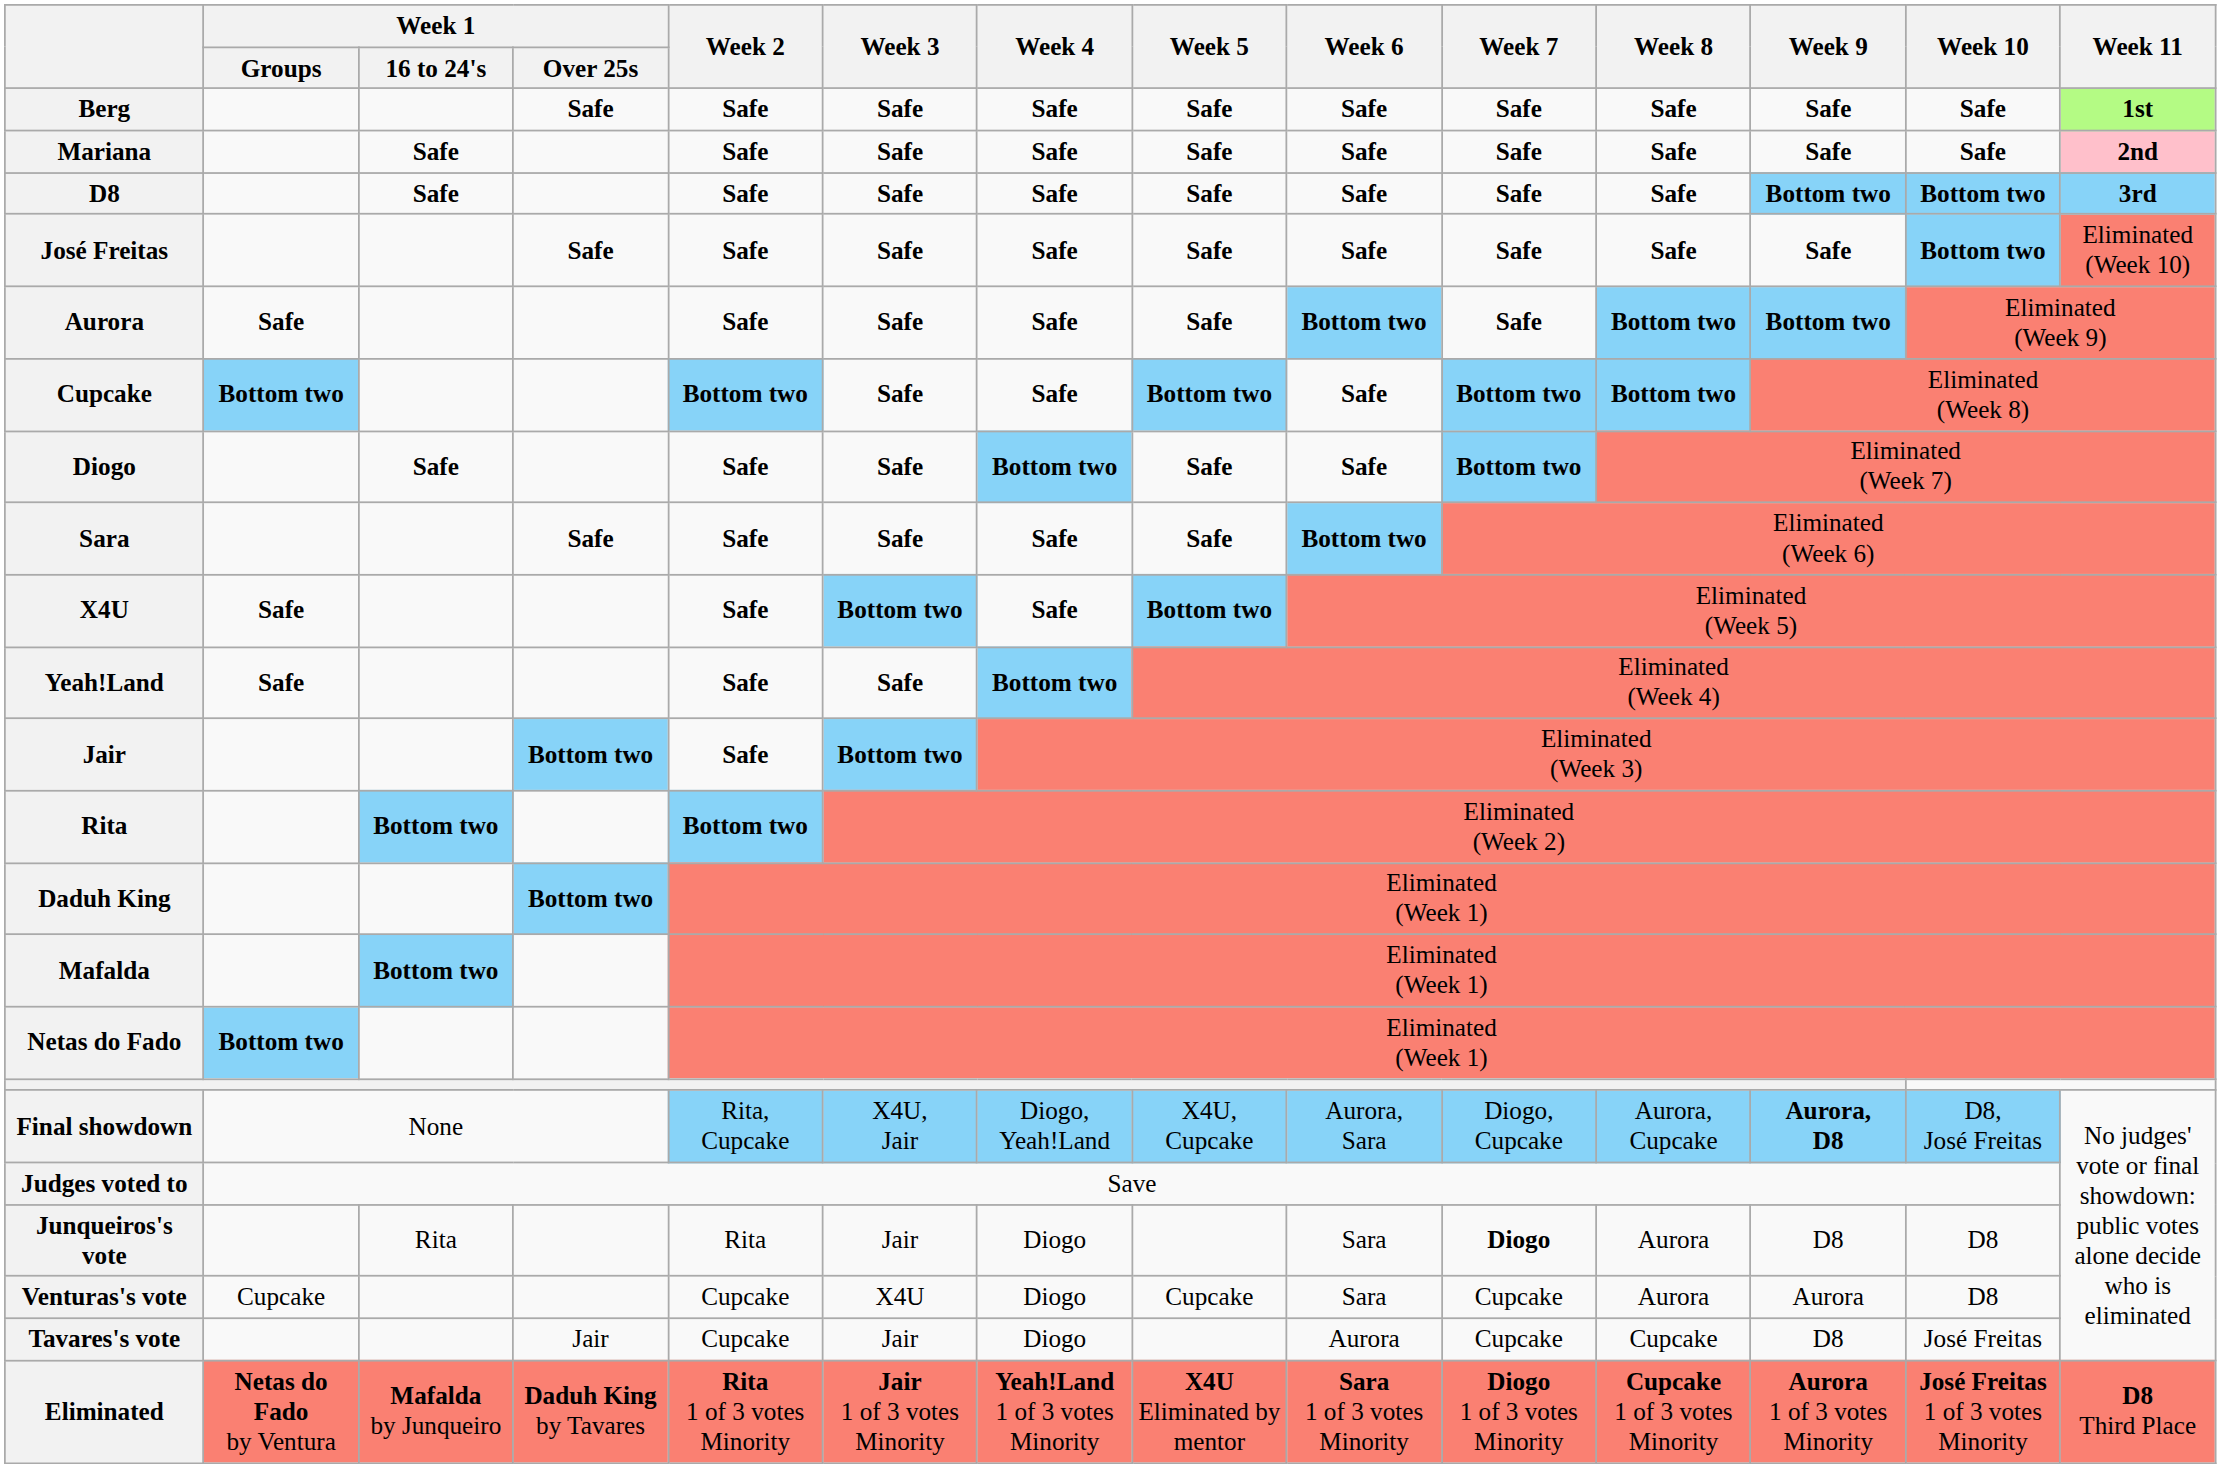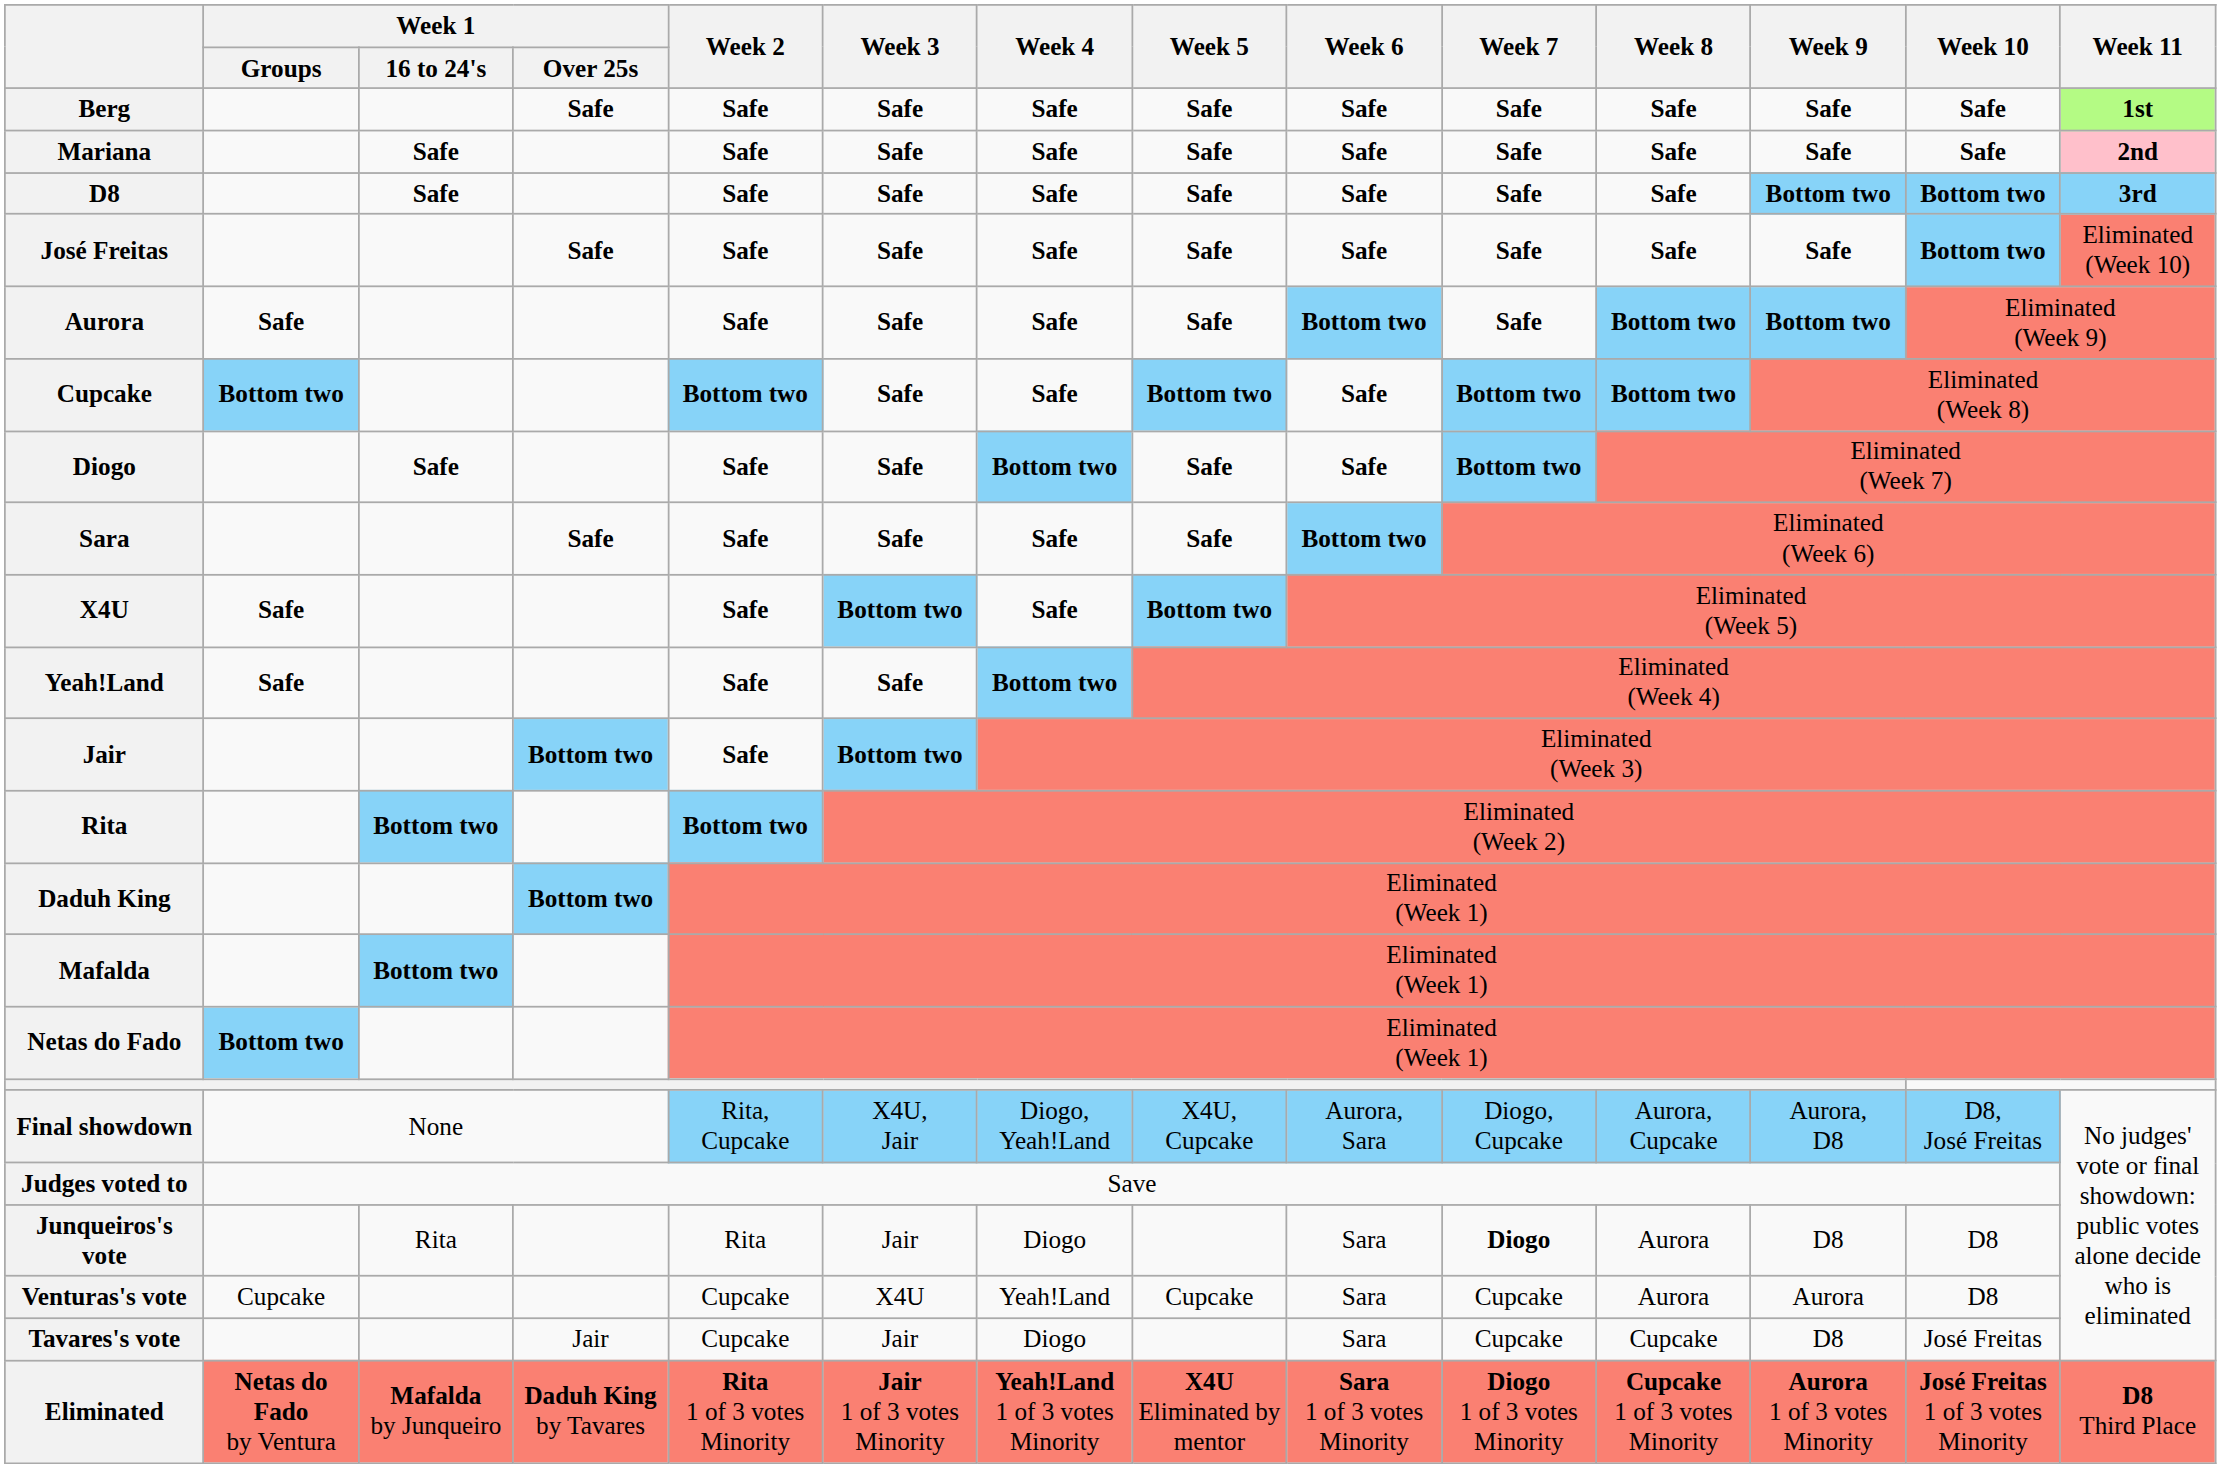 <table class="wikitable" style="text-align:center; font-size:89%">
 <tr>
 <th rowspan="2" style="width: 9%;"></th>
 <th colspan="3">Week 1</th>
 <th rowspan="2" style="width: 7%;">Week 2</th>
 <th rowspan="2" style="width: 7%;">Week 3</th>
 <th rowspan="2" style="width: 7%;">Week 4</th>
 <th rowspan="2" style="width: 7%;">Week 5</th>
 <th rowspan="2" style="width: 7%;">Week 6</th>
 <th rowspan="2" style="width: 7%;">Week 7</th>
 <th rowspan="2" style="width: 7%;">Week 8</th>
 <th rowspan="2" style="width: 7%;">Week 9</th>
 <th rowspan="2" style="width: 7%;">Week 10</th>
 <th rowspan="2" style="width: 7%;">Week 11</th>
 </tr>
 <tr>
 <th style="width: 7%;">Groups</th>
 <th style="width: 7%;">16 to 24's</th>
 <th style="width: 7%;">Over 25s</th>
 </tr>
 <tr>
 <th scope="row">Berg</th>
 <td></td>
 <td></td>
 <td><strong>Safe</strong></td>
 <td><strong>Safe</strong></td>
 <td><strong>Safe</strong></td>
 <td><strong>Safe</strong></td>
 <td><strong>Safe</strong></td>
 <td><strong>Safe</strong></td>
 <td><strong>Safe</strong></td>
 <td><strong>Safe</strong></td>
 <td><strong>Safe</strong></td>
 <td><strong>Safe</strong></td>
 <td style="background:#B4FB84;"><strong>1st</strong></td>
 </tr>
 <tr>
 <th scope="row">Mariana</th>
 <td></td>
 <td><strong>Safe</strong></td>
 <td></td>
 <td><strong>Safe</strong></td>
 <td><strong>Safe</strong></td>
 <td><strong>Safe</strong></td>
 <td><strong>Safe</strong></td>
 <td><strong>Safe</strong></td>
 <td><strong>Safe</strong></td>
 <td><strong>Safe</strong></td>
 <td><strong>Safe</strong></td>
 <td><strong>Safe</strong></td>
 <td style="background:pink;"><strong>2nd</strong></td>
 </tr>
 <tr>
 <th scope="row">D8</th>
 <td></td>
 <td><strong>Safe</strong></td>
 <td></td>
 <td><strong>Safe</strong></td>
 <td><strong>Safe</strong></td>
 <td><strong>Safe</strong></td>
 <td><strong>Safe</strong></td>
 <td><strong>Safe</strong></td>
 <td><strong>Safe</strong></td>
 <td><strong>Safe</strong></td>
 <td style="background:#87D3F8"><strong>Bottom two</strong></td>
 <td style="background:#87D3F8"><strong>Bottom two</strong></td>
 <td style="background:#87D3F8;"><strong>3rd</strong></td>
 </tr>
 <tr>
 <th scope="row">José Freitas</th>
 <td></td>
 <td></td>
 <td><strong>Safe</strong></td>
 <td><strong>Safe</strong></td>
 <td><strong>Safe</strong></td>
 <td><strong>Safe</strong></td>
 <td><strong>Safe</strong></td>
 <td><strong>Safe</strong></td>
 <td><strong>Safe</strong></td>
 <td><strong>Safe</strong></td>
 <td><strong>Safe</strong></td>
 <td style="background:#87D3F8"><strong>Bottom two</strong></td>
 <td colspan="1" style="background:salmon">Eliminated<br>(Week 10)</td>
 </tr>
 <tr>
 <th scope="row">Aurora</th>
 <td><strong>Safe</strong></td>
 <td></td>
 <td></td>
 <td><strong>Safe</strong></td>
 <td><strong>Safe</strong></td>
 <td><strong>Safe</strong></td>
 <td><strong>Safe</strong></td>
 <td style="background:#87D3F8"><strong>Bottom two</strong></td>
 <td><strong>Safe</strong></td>
 <td style="background:#87D3F8"><strong>Bottom two</strong></td>
 <td style="background:#87D3F8"><strong>Bottom two</strong></td>
 <td colspan="2" style="background:salmon">Eliminated<br>(Week 9)</td>
 </tr>
 <tr>
 <th scope="row">Cupcake</th>
 <td style="background:#87D3F8"><strong>Bottom two</strong></td>
 <td></td>
 <td></td>
 <td style="background:#87D3F8"><strong>Bottom two</strong></td>
 <td><strong>Safe</strong></td>
 <td><strong>Safe</strong></td>
 <td style="background:#87D3F8"><strong>Bottom two</strong></td>
 <td><strong>Safe</strong></td>
 <td style="background:#87D3F8"><strong>Bottom two</strong></td>
 <td style="background:#87D3F8"><strong>Bottom two</strong></td>
 <td colspan="3" style="background:salmon">Eliminated<br>(Week 8)</td>
 </tr>
 <tr>
 <th scope="row">Diogo</th>
 <td></td>
 <td><strong>Safe</strong></td>
 <td></td>
 <td><strong>Safe</strong></td>
 <td><strong>Safe</strong></td>
 <td style="background:#87D3F8"><strong>Bottom two</strong></td>
 <td><strong>Safe</strong></td>
 <td><strong>Safe</strong></td>
 <td style="background:#87D3F8"><strong>Bottom two</strong></td>
 <td colspan="4" style="background:salmon">Eliminated<br>(Week 7)</td>
 </tr>
 <tr>
 <th scope="row">Sara</th>
 <td></td>
 <td></td>
 <td><strong>Safe</strong></td>
 <td><strong>Safe</strong></td>
 <td><strong>Safe</strong></td>
 <td><strong>Safe</strong></td>
 <td><strong>Safe</strong></td>
 <td style="background:#87D3F8"><strong>Bottom two</strong></td>
 <td colspan="5" style="background:salmon">Eliminated<br>(Week 6)</td>
 </tr>
 <tr>
 <th scope="row">X4U</th>
 <td><strong>Safe</strong></td>
 <td></td>
 <td></td>
 <td><strong>Safe</strong></td>
 <td style="background:#87D3F8"><strong>Bottom two</strong></td>
 <td><strong>Safe</strong></td>
 <td style="background:#87D3F8"><strong>Bottom two</strong></td>
 <td colspan="6" style="background:salmon">Eliminated<br>(Week 5)</td>
 </tr>
 <tr>
 <th scope="row">Yeah!Land</th>
 <td><strong>Safe</strong></td>
 <td></td>
 <td></td>
 <td><strong>Safe</strong></td>
 <td><strong>Safe</strong></td>
 <td style="background:#87D3F8"><strong>Bottom two</strong></td>
 <td colspan="7" style="background:salmon">Eliminated<br>(Week 4)</td>
 </tr>
 <tr>
 <th scope="row">Jair</th>
 <td></td>
 <td></td>
 <td style="background:#87D3F8"><strong>Bottom two</strong></td>
 <td><strong>Safe</strong></td>
 <td style="background:#87D3F8"><strong>Bottom two</strong></td>
 <td colspan="8" style="background:salmon">Eliminated<br>(Week 3)</td>
 </tr>
 <tr>
 <th scope="row">Rita</th>
 <td></td>
 <td style="background:#87D3F8"><strong>Bottom two</strong></td>
 <td></td>
 <td style="background:#87D3F8"><strong>Bottom two</strong></td>
 <td colspan="9" style="background:salmon">Eliminated<br>(Week 2)</td>
 </tr>
 <tr>
 <th scope="row">Daduh King</th>
 <td></td>
 <td></td>
 <td style="background:#87D3F8"><strong>Bottom two</strong></td>
 <td colspan="10" style="background:salmon">Eliminated<br>(Week 1)</td>
 </tr>
 <tr>
 <th scope="row">Mafalda</th>
 <td></td>
 <td style="background:#87D3F8"><strong>Bottom two</strong></td>
 <td></td>
 <td colspan="10" style="background:salmon">Eliminated<br>(Week 1)</td>
 </tr>
 <tr>
 <th scope="row">Netas do Fado</th>
 <td style="background:#87D3F8"><strong>Bottom two</strong></td>
 <td></td>
 <td></td>
 <td colspan="10" style="background:salmon">Eliminated<br>(Week 1)</td>
 </tr>
 <tr>
 <th colspan="12"></th>
 </tr>
 <tr>
 <th scope="row">Final showdown</th>
 <td colspan=3>None</td>
 <td style="background:#87D3F8">Rita,<br>Cupcake</td>
 <td style="background:#87D3F8">X4U,<br>Jair</td>
 <td style="background:#87D3F8">Diogo,<br>Yeah!Land</td>
 <td style="background:#87D3F8">X4U,<br>Cupcake</td>
 <td style="background:#87D3F8">Aurora,<br>Sara</td>
 <td style="background:#87D3F8">Diogo,<br>Cupcake</td>
 <td style="background:#87D3F8">Aurora,<br>Cupcake</td>
-<td style="background:#87D3F8"><strong>Aurora,<br>D8</strong></td>
+<td style="background:#87D3F8">Aurora,<br>D8</td>
 <td style="background:#87D3F8">D8,<br>José Freitas</td>
 <td rowspan=5 colspan=2>No judges' vote or final showdown: <br>public votes alone decide <br>who is eliminated</td>
 </tr>
 <tr>
 <th scope="row">Judges voted to</th>
 <td colspan="12">Save</td>
 </tr>
 <tr>
 <th scope="row">Junqueiros's vote</th>
 <td></td>
 <td>Rita</td>
 <td></td>
 <td>Rita</td>
 <td>Jair</td>
 <td>Diogo</td>
 <td></td>
 <td>Sara</td>
 <td><strong>Diogo</strong></td>
 <td>Aurora</td>
 <td>D8</td>
 <td>D8</td>
 </tr>
 <tr>
 <th scope="row">Venturas's vote</th>
 <td>Cupcake</td>
 <td></td>
 <td></td>
 <td>Cupcake</td>
 <td>X4U</td>
-<td>Diogo</td>
+<td>Yeah!Land</td>
 <td>Cupcake</td>
 <td>Sara</td>
 <td>Cupcake</td>
 <td>Aurora</td>
 <td>Aurora</td>
 <td>D8</td>
 </tr>
 <tr>
 <th scope="row">Tavares's vote</th>
 <td></td>
 <td></td>
 <td>Jair</td>
 <td>Cupcake</td>
 <td>Jair</td>
 <td>Diogo</td>
 <td></td>
-<td>Aurora</td>
+<td>Sara</td>
 <td>Cupcake</td>
 <td>Cupcake</td>
 <td>D8</td>
 <td>José Freitas</td>
 </tr>
 <tr>
 <th scope="row" rowspan="1">Eliminated</th>
 <td style="background:salmon;"><strong>Netas do Fado</strong><br>by Ventura</td>
 <td style="background:salmon;"><strong>Mafalda</strong><br>by Junqueiro</td>
 <td style="background:salmon;"><strong>Daduh King</strong><br>by Tavares</td>
 <td style="background:salmon;"><strong>Rita</strong><br>1 of 3 votes<br>Minority</td>
 <td style="background:salmon;"><strong>Jair</strong><br>1 of 3 votes<br>Minority</td>
 <td style="background:salmon;"><strong>Yeah!Land</strong><br>1 of 3 votes<br>Minority</td>
 <td style="background:salmon;"><strong>X4U</strong><br>Eliminated by mentor</td>
 <td style="background:salmon;"><strong>Sara</strong><br>1 of 3 votes<br>Minority</td>
 <td style="background:salmon;"><strong>Diogo</strong><br>1 of 3 votes<br>Minority</td>
 <td style="background:salmon;"><strong>Cupcake</strong><br>1 of 3 votes<br>Minority</td>
 <td style="background:salmon;"><strong>Aurora</strong><br>1 of 3 votes<br>Minority</td>
 <td style="background:salmon;"><strong>José Freitas</strong><br>1 of 3 votes<br>Minority</td>
 <td style="background:salmon;"><strong>D8</strong><br>Third Place</td>
 </tr>
 </table>
